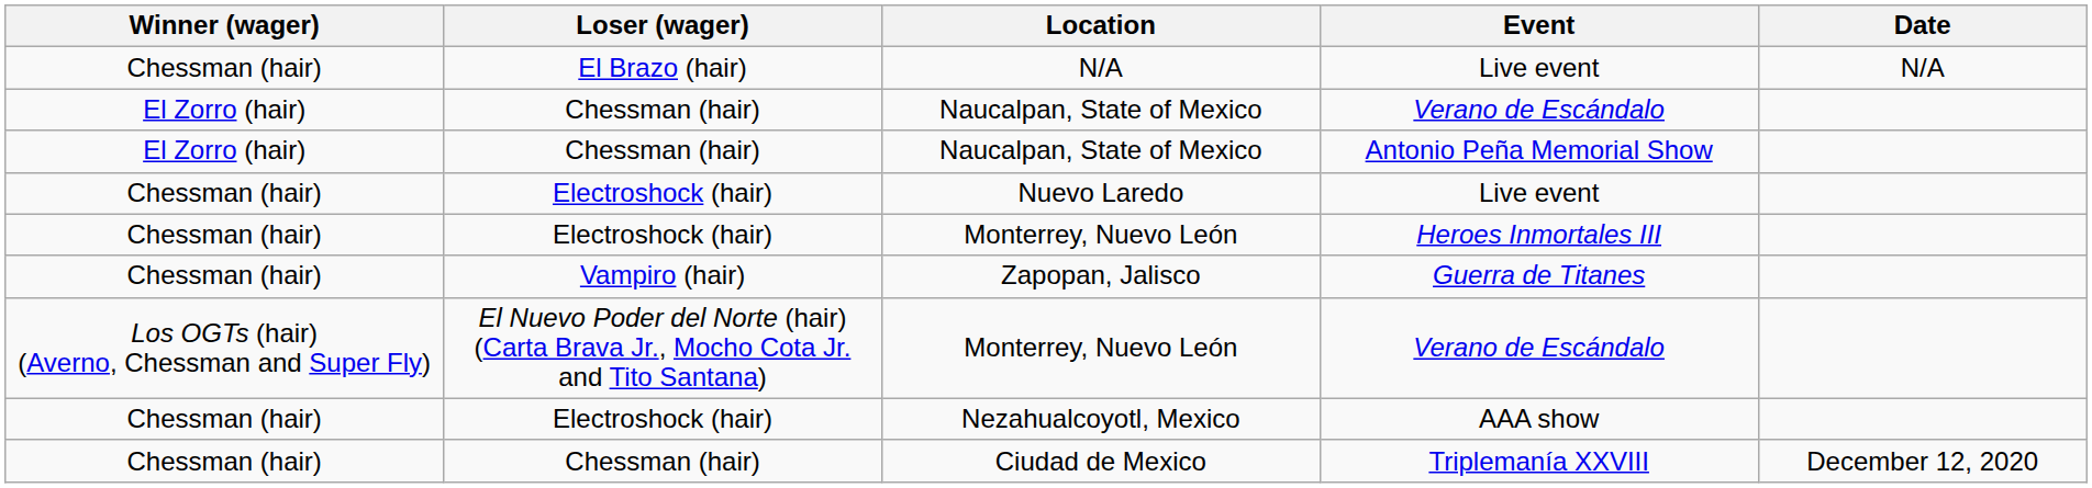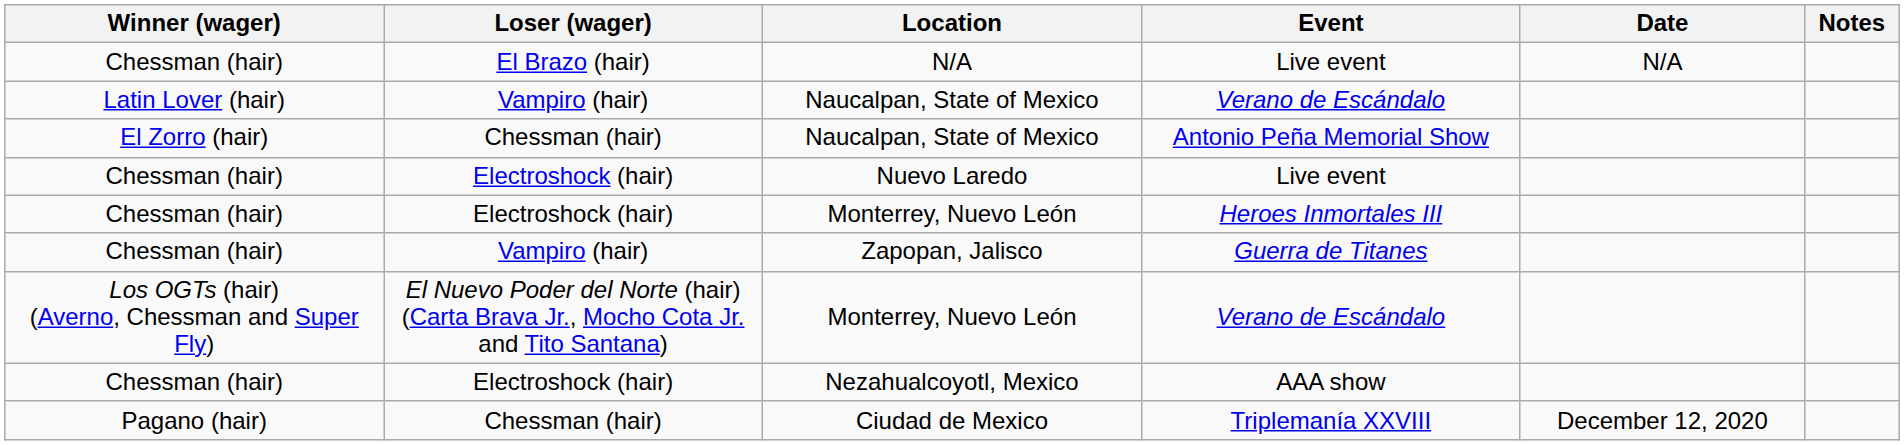 <table class="wikitable sortable" width=100%  style="text-align: center">
 <tr>
 <th width=20% scope="col">Winner (wager)</th>
 <th width=20% scope="col">Loser (wager)</th>
 <th width=20% scope="col">Location</th>
 <th width=20% scope="col">Event</th>
 <th width=15% scope="col">Date</th>
+<th class="unsortable" width=5% scope="col">Notes</th>
 </tr>
 <tr>
 <td>Chessman (hair)</td>
 <td><a href='#'>El Brazo</a> (hair)</td>
 <td>N/A</td>
 <td>Live event</td>
 <td>N/A</td>
+<td> </td>
 </tr>
 <tr>
-<td><a href='#'>El Zorro</a> (hair)</td>
-<td>Chessman (hair)</td>
+<td><a href='#'>Latin Lover</a> (hair)</td>
+<td><a href='#'>Vampiro</a> (hair)</td>
 <td>Naucalpan, State of Mexico</td>
 <td><em><a href='#'>Verano de Escándalo</a></em></td>
+<td></td>
 <td></td>
 </tr>
 <tr>
 <td><a href='#'>El Zorro</a> (hair)</td>
 <td>Chessman (hair)</td>
 <td>Naucalpan, State of Mexico</td>
 <td><a href='#'>Antonio Peña Memorial Show</a></td>
 <td></td>
+<td></td>
 </tr>
 <tr>
 <td>Chessman (hair)</td>
 <td><a href='#'>Electroshock</a> (hair)</td>
 <td>Nuevo Laredo</td>
 <td>Live event</td>
+<td></td>
 <td></td>
 </tr>
 <tr>
 <td>Chessman (hair)</td>
 <td>Electroshock (hair)</td>
 <td>Monterrey, Nuevo León</td>
 <td><em><a href='#'>Heroes Inmortales III</a></em></td>
 <td></td>
+<td></td>
 </tr>
 <tr>
 <td>Chessman (hair)</td>
 <td><a href='#'>Vampiro</a> (hair)</td>
 <td>Zapopan, Jalisco</td>
 <td><em><a href='#'>Guerra de Titanes</a></em></td>
+<td></td>
 <td></td>
 </tr>
 <tr>
 <td><em>Los OGTs</em> (hair)<br>(<a href='#'>Averno</a>, Chessman and <a href='#'>Super Fly</a>)</td>
 <td><em>El Nuevo Poder del Norte</em> (hair) (<a href='#'>Carta Brava Jr.</a>, <a href='#'>Mocho Cota Jr.</a> and <a href='#'>Tito Santana</a>)</td>
 <td>Monterrey, Nuevo León</td>
 <td><em><a href='#'>Verano de Escándalo</a></em></td>
 <td></td>
+<td></td>
 </tr>
 <tr>
 <td>Chessman (hair)</td>
 <td>Electroshock (hair)</td>
 <td>Nezahualcoyotl, Mexico</td>
 <td>AAA show</td>
 <td></td>
+<td></td>
 </tr>
 <tr>
-<td>Chessman (hair)</td>
+<td>Pagano (hair)</td>
 <td>Chessman (hair)</td>
 <td>Ciudad de Mexico</td>
 <td><a href='#'>Triplemanía XXVIII</a></td>
 <td>December 12, 2020</td>
+<td></td>
 </tr>
 </table>
